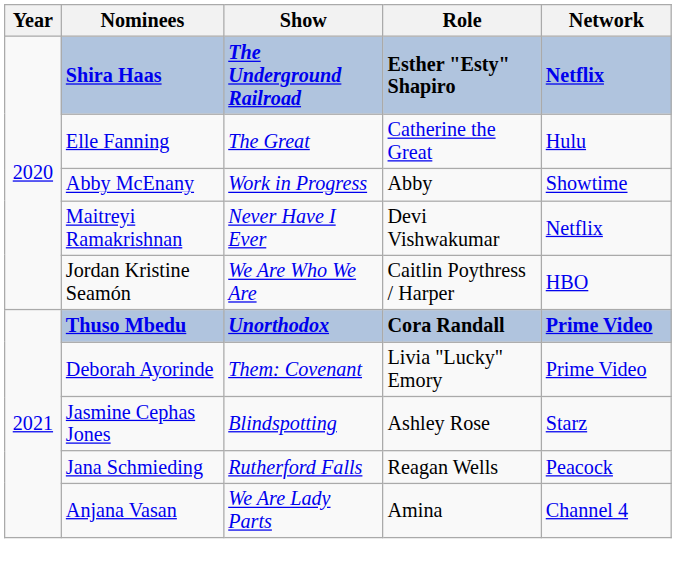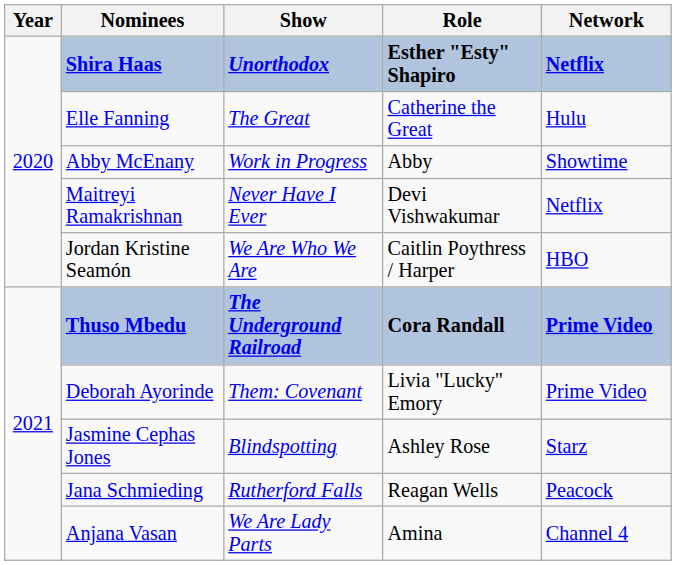 <table class="wikitable" width="85%" cellpadding="5">
 <tr>
 <th width="100"><strong>Year</strong></th>
 <th width="450"><strong>Nominees</strong></th>
 <th width="450"><strong>Show</strong></th>
 <th width="450"><strong>Role</strong></th>
 <th width="450"><strong>Network</strong></th>
 </tr>
 <tr>
 <td rowspan="5" style="text-align:center;"><a href='#'>2020</a><br></td>
 <td style="background:#B0C4DE"><strong><a href='#'>Shira Haas</a></strong></td>
-<td style="background:#B0C4DE"><strong><em><a href='#'>The Underground Railroad</a></em></strong></td>
+<td style="background:#B0C4DE"><strong><em><a href='#'>Unorthodox</a></em></strong></td>
 <td style="background:#B0C4DE"><strong>Esther "Esty" Shapiro</strong></td>
 <td style="background:#B0C4DE"><strong><a href='#'>Netflix</a></strong></td>
 </tr>
 <tr>
 <td><a href='#'>Elle Fanning</a></td>
 <td><em><a href='#'>The Great</a></em></td>
 <td><a href='#'>Catherine the Great</a></td>
 <td><a href='#'>Hulu</a></td>
 </tr>
 <tr>
 <td><a href='#'>Abby McEnany</a></td>
 <td><em><a href='#'>Work in Progress</a></em></td>
 <td>Abby</td>
 <td><a href='#'>Showtime</a></td>
 </tr>
 <tr>
 <td><a href='#'>Maitreyi Ramakrishnan</a></td>
 <td><em><a href='#'>Never Have I Ever</a></em></td>
 <td>Devi Vishwakumar</td>
 <td><a href='#'>Netflix</a></td>
 </tr>
 <tr>
 <td>Jordan Kristine Seamón</td>
 <td><em><a href='#'>We Are Who We Are</a></em></td>
 <td>Caitlin Poythress / Harper</td>
 <td><a href='#'>HBO</a></td>
 </tr>
 <tr>
 <td rowspan="5" style="text-align:center;"><a href='#'>2021</a><br></td>
 <td style="background:#B0C4DE"><strong><a href='#'>Thuso Mbedu</a></strong></td>
-<td style="background:#B0C4DE"><strong><em><a href='#'>Unorthodox</a></em></strong></td>
+<td style="background:#B0C4DE"><strong><em><a href='#'>The Underground Railroad</a></em></strong></td>
 <td style="background:#B0C4DE"><strong>Cora Randall</strong></td>
 <td style="background:#B0C4DE"><strong><a href='#'>Prime Video</a></strong></td>
 </tr>
 <tr>
 <td><a href='#'>Deborah Ayorinde</a></td>
 <td><em><a href='#'>Them: Covenant</a></em></td>
 <td>Livia "Lucky" Emory</td>
 <td><a href='#'>Prime Video</a></td>
 </tr>
 <tr>
 <td><a href='#'>Jasmine Cephas Jones</a></td>
 <td><a href='#'><em>Blindspotting</em></a></td>
 <td>Ashley Rose</td>
 <td><a href='#'>Starz</a></td>
 </tr>
 <tr>
 <td><a href='#'>Jana Schmieding</a></td>
 <td><em><a href='#'>Rutherford Falls</a></em></td>
 <td>Reagan Wells</td>
 <td><a href='#'>Peacock</a></td>
 </tr>
 <tr>
 <td><a href='#'>Anjana Vasan</a></td>
 <td><em><a href='#'>We Are Lady Parts</a></em></td>
 <td>Amina</td>
 <td><a href='#'>Channel 4</a></td>
 </tr>
 </table>
